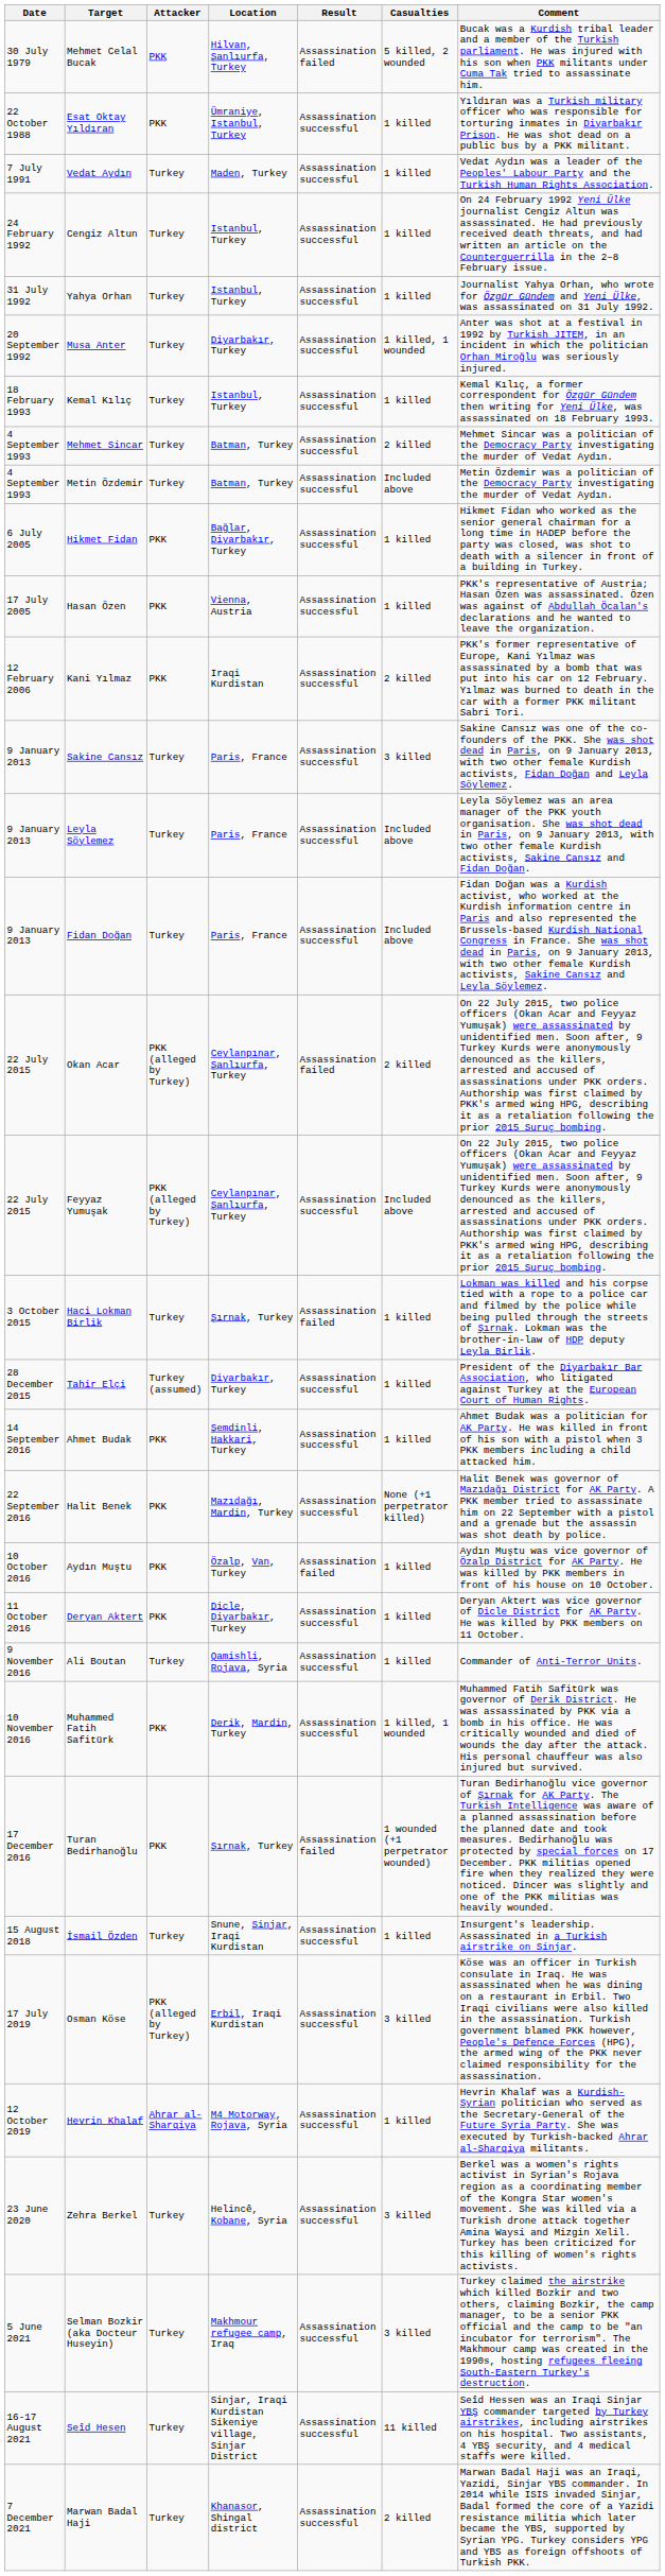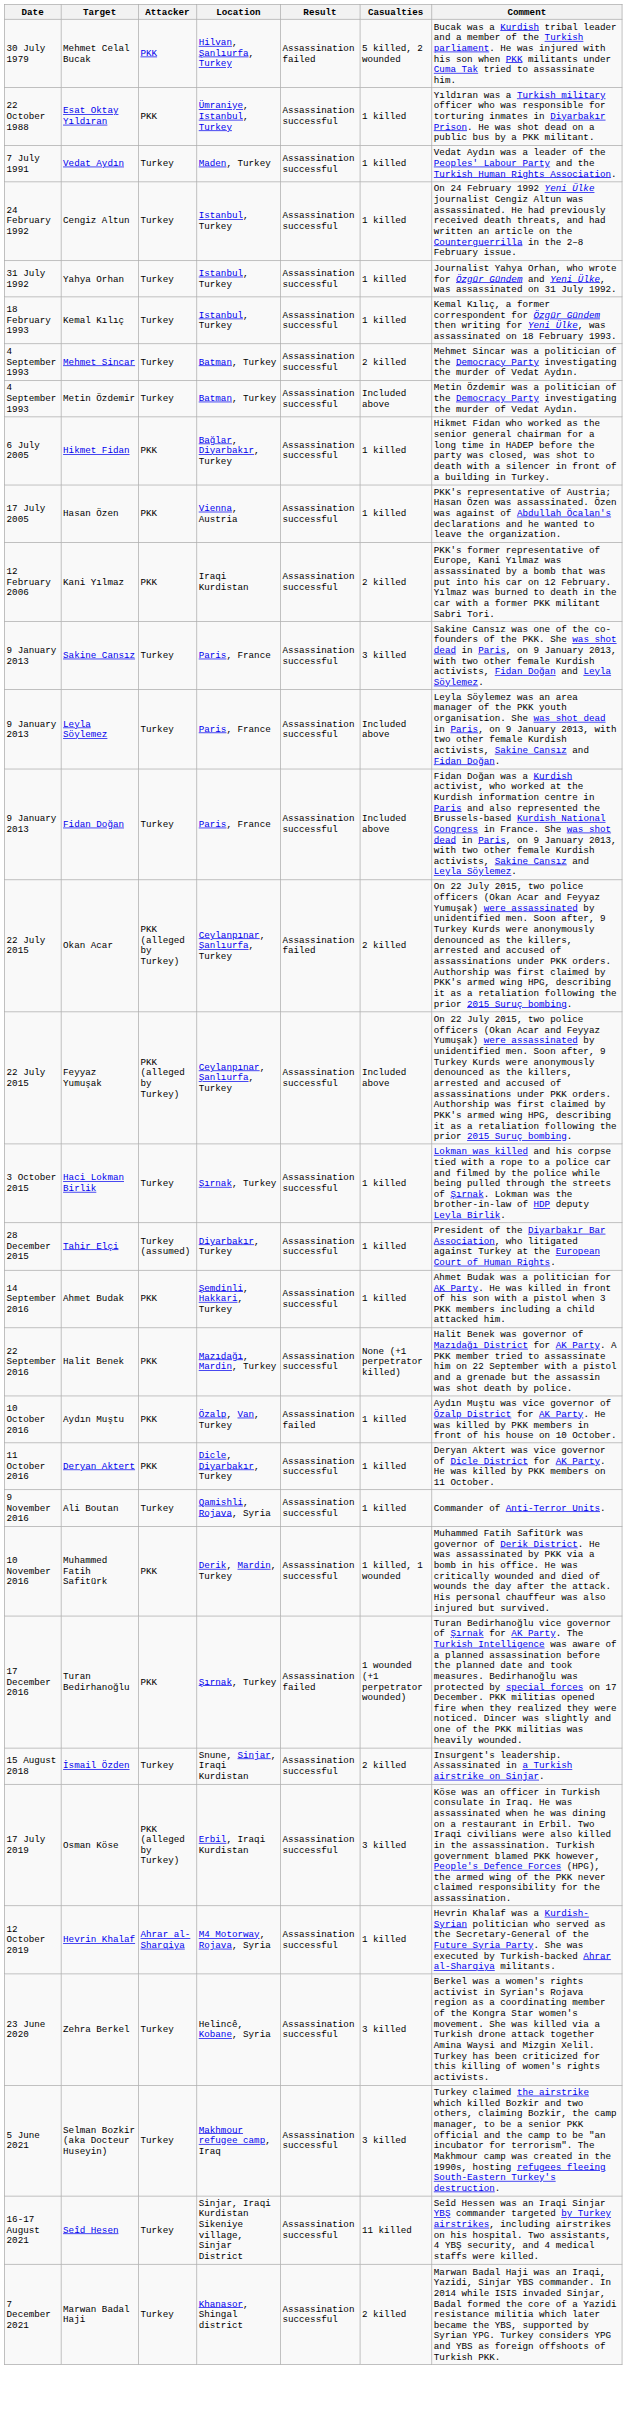 <table class="wikitable sortable">
 <tr>
 <th>Date</th>
 <th>Target</th>
 <th>Attacker</th>
 <th>Location</th>
 <th>Result</th>
 <th>Casualties</th>
 <th>Comment</th>
 </tr>
 <tr>
 <td>30 July 1979</td>
 <td>Mehmet Celal Bucak</td>
 <td><a href='#'>PKK</a></td>
 <td><a href='#'>Hilvan</a>, <a href='#'>Şanlıurfa</a>, <a href='#'>Turkey</a></td>
 <td>Assassination failed</td>
 <td>5 killed, 2 wounded</td>
 <td>Bucak was a <a href='#'>Kurdish</a> tribal leader and a member of the <a href='#'>Turkish parliament</a>. He was injured with his son when <a href='#'>PKK</a> militants under <a href='#'>Cuma Tak</a> tried to assassinate him.</td>
 </tr>
 <tr>
 <td>22 October 1988</td>
 <td><a href='#'>Esat Oktay Yıldıran</a></td>
 <td>PKK</td>
 <td><a href='#'>Ümraniye</a>, <a href='#'>Istanbul</a>, <a href='#'>Turkey</a></td>
 <td>Assassination successful</td>
 <td>1 killed</td>
 <td>Yıldıran was a <a href='#'>Turkish military</a> officer who was responsible for torturing inmates in <a href='#'>Diyarbakır Prison</a>. He was shot dead on a public bus by a PKK militant.</td>
 </tr>
 <tr>
 <td>7 July 1991</td>
 <td><a href='#'>Vedat Aydın</a></td>
 <td>Turkey</td>
 <td><a href='#'>Maden</a>, Turkey</td>
 <td>Assassination successful</td>
 <td>1 killed</td>
 <td>Vedat Aydın was a leader of the <a href='#'>Peoples' Labour Party</a> and the <a href='#'>Turkish Human Rights Association</a>.</td>
 </tr>
 <tr>
 <td>24 February 1992</td>
 <td>Cengiz Altun</td>
 <td>Turkey</td>
 <td><a href='#'>Istanbul</a>, Turkey</td>
 <td>Assassination successful</td>
 <td>1 killed</td>
 <td>On 24 February 1992 <em><a href='#'>Yeni Ülke</a></em> journalist Cengiz Altun was assassinated. He had previously received death threats, and had written an article on the <a href='#'>Counterguerrilla</a> in the 2–8 February issue.</td>
 </tr>
 <tr>
 <td>31 July 1992</td>
 <td>Yahya Orhan</td>
 <td>Turkey</td>
 <td><a href='#'>Istanbul</a>, Turkey</td>
 <td>Assassination successful</td>
 <td>1 killed</td>
 <td>Journalist Yahya Orhan, who wrote for <em><a href='#'>Özgür Gündem</a></em> and <em><a href='#'>Yeni Ülke</a></em>, was assassinated on 31 July 1992.</td>
-</tr>
-<tr>
-<td>20 September 1992</td>
-<td><a href='#'>Musa Anter</a></td>
-<td>Turkey</td>
-<td><a href='#'>Diyarbakır</a>, Turkey</td>
-<td>Assassination successful</td>
-<td>1 killed, 1 wounded</td>
-<td>Anter was shot at a festival in 1992 by <a href='#'>Turkish JITEM</a>, in an incident in which the politician <a href='#'>Orhan Miroğlu</a> was seriously injured.</td>
 </tr>
 <tr>
 <td>18 February 1993</td>
 <td>Kemal Kılıç</td>
 <td>Turkey</td>
 <td><a href='#'>Istanbul</a>, Turkey</td>
 <td>Assassination successful</td>
 <td>1 killed</td>
 <td>Kemal Kılıç, a former correspondent for <em><a href='#'>Özgür Gündem</a></em> then writing for <em><a href='#'>Yeni Ülke</a></em>, was assassinated on 18 February 1993.</td>
 </tr>
 <tr>
 <td>4 September 1993</td>
 <td><a href='#'>Mehmet Sincar</a></td>
 <td>Turkey</td>
 <td><a href='#'>Batman</a>, Turkey</td>
 <td>Assassination successful</td>
 <td>2 killed</td>
 <td>Mehmet Sincar was a politician of the <a href='#'>Democracy Party</a> investigating the murder of Vedat Aydın.</td>
 </tr>
 <tr>
 <td>4 September 1993</td>
 <td>Metin Özdemir</td>
 <td>Turkey</td>
 <td><a href='#'>Batman</a>, Turkey</td>
 <td>Assassination successful</td>
 <td>Included above</td>
 <td>Metin Özdemir was a politician of the <a href='#'>Democracy Party</a> investigating the murder of Vedat Aydın.</td>
 </tr>
 <tr>
 <td>6 July 2005</td>
 <td><a href='#'>Hikmet Fidan</a></td>
 <td>PKK</td>
 <td><a href='#'>Bağlar</a>, <a href='#'>Diyarbakır</a>, Turkey</td>
 <td>Assassination successful</td>
 <td>1 killed</td>
 <td>Hikmet Fidan who worked as the senior general chairman for a long time in HADEP before the party was closed, was shot to death with a silencer in front of a building in Turkey.</td>
 </tr>
 <tr>
 <td>17 July 2005</td>
 <td>Hasan Özen</td>
 <td>PKK</td>
 <td><a href='#'>Vienna</a>, Austria</td>
 <td>Assassination successful</td>
 <td>1 killed</td>
 <td>PKK's representative of Austria; Hasan Özen was assassinated. Özen was against of <a href='#'>Abdullah Öcalan's</a> declarations and he wanted to leave the organization.</td>
 </tr>
 <tr>
 <td>12 February 2006</td>
 <td>Kani Yılmaz</td>
 <td>PKK</td>
 <td>Iraqi Kurdistan</td>
 <td>Assassination successful</td>
 <td>2 killed</td>
 <td>PKK's former representative of Europe, Kani Yılmaz was assassinated by a bomb that was put into his car on 12 February. Yılmaz was burned to death in the car with a former PKK militant Sabri Tori.</td>
 </tr>
 <tr>
 <td>9 January 2013</td>
 <td><a href='#'>Sakine Cansız</a></td>
 <td>Turkey</td>
 <td><a href='#'>Paris</a>, France</td>
 <td>Assassination successful</td>
 <td>3 killed</td>
 <td>Sakine Cansız was one of the co-founders of the PKK. She <a href='#'>was shot dead</a> in <a href='#'>Paris</a>, on 9 January 2013, with two other female Kurdish activists, <a href='#'>Fidan Doğan</a> and <a href='#'>Leyla Söylemez</a>.</td>
 </tr>
 <tr>
 <td>9 January 2013</td>
 <td><a href='#'>Leyla Söylemez</a></td>
 <td>Turkey</td>
 <td><a href='#'>Paris</a>, France</td>
 <td>Assassination successful</td>
 <td>Included above</td>
 <td>Leyla Söylemez was an area manager of the PKK youth organisation. She <a href='#'>was shot dead</a> in <a href='#'>Paris</a>, on 9 January 2013, with two other female Kurdish activists, <a href='#'>Sakine Cansız</a> and <a href='#'>Fidan Doğan</a>.</td>
 </tr>
 <tr>
 <td>9 January 2013</td>
 <td><a href='#'>Fidan Doğan</a></td>
 <td>Turkey</td>
 <td><a href='#'>Paris</a>, France</td>
 <td>Assassination successful</td>
 <td>Included above</td>
 <td>Fidan Doğan was a <a href='#'>Kurdish</a> activist, who worked at the Kurdish information centre in <a href='#'>Paris</a> and also represented the Brussels-based <a href='#'>Kurdish National Congress</a> in France. She <a href='#'>was shot dead</a> in <a href='#'>Paris</a>, on 9 January 2013, with two other female Kurdish activists, <a href='#'>Sakine Cansız</a> and <a href='#'>Leyla Söylemez</a>.</td>
 </tr>
 <tr>
 <td>22 July 2015</td>
 <td>Okan Acar</td>
 <td>PKK (alleged by Turkey)</td>
 <td><a href='#'>Ceylanpınar</a>, <a href='#'>Şanlıurfa</a>, Turkey</td>
 <td>Assassination failed</td>
 <td>2 killed</td>
 <td>On 22 July 2015, two police officers (Okan Acar and Feyyaz Yumuşak) <a href='#'>were assassinated</a> by unidentified men. Soon after, 9 Turkey Kurds were anonymously denounced as the killers, arrested and accused of assassinations under PKK orders. Authorship was first claimed by PKK's armed wing HPG, describing it as a retaliation following the prior <a href='#'>2015 Suruç bombing</a>.</td>
 </tr>
 <tr>
 <td>22 July 2015</td>
 <td>Feyyaz Yumuşak</td>
 <td>PKK (alleged by Turkey)</td>
 <td><a href='#'>Ceylanpınar</a>, <a href='#'>Şanlıurfa</a>, Turkey</td>
 <td>Assassination successful</td>
 <td>Included above</td>
 <td>On 22 July 2015, two police officers (Okan Acar and Feyyaz Yumuşak) <a href='#'>were assassinated</a> by unidentified men. Soon after, 9 Turkey Kurds were anonymously denounced as the killers, arrested and accused of assassinations under PKK orders. Authorship was first claimed by PKK's armed wing HPG, describing it as a retaliation following the prior <a href='#'>2015 Suruç bombing</a>.</td>
 </tr>
 <tr>
 <td>3 October 2015</td>
 <td><a href='#'>Haci Lokman Birlik</a></td>
 <td>Turkey</td>
 <td><a href='#'>Şırnak</a>, Turkey</td>
-<td>Assassination failed</td>
+<td>Assassination successful</td>
 <td>1 killed</td>
 <td><a href='#'>Lokman was killed</a> and his corpse tied with a rope to a police car and filmed by the police while being pulled through the streets of <a href='#'>Şırnak</a>. Lokman was the brother-in-law of <a href='#'>HDP</a> deputy <a href='#'>Leyla Birlik</a>.</td>
 </tr>
 <tr>
 <td>28 December 2015</td>
 <td><a href='#'>Tahir Elçi</a></td>
 <td>Turkey (assumed)</td>
 <td><a href='#'>Diyarbakır</a>, Turkey</td>
 <td>Assassination successful</td>
 <td>1 killed</td>
 <td>President of the <a href='#'>Diyarbakır Bar Association</a>, who litigated against Turkey at the <a href='#'>European Court of Human Rights</a>.</td>
 </tr>
 <tr>
 <td>14 September 2016</td>
 <td>Ahmet Budak</td>
 <td>PKK</td>
 <td><a href='#'>Şemdinli</a>, <a href='#'>Hakkari</a>, Turkey</td>
 <td>Assassination successful</td>
 <td>1 killed</td>
 <td>Ahmet Budak was a politician for <a href='#'>AK Party</a>. He was killed in front of his son with a pistol when 3 PKK members including a child attacked him.</td>
 </tr>
 <tr>
 <td>22 September 2016</td>
 <td>Halit Benek</td>
 <td>PKK</td>
 <td><a href='#'>Mazıdağı</a>, <a href='#'>Mardin</a>, Turkey</td>
 <td>Assassination successful</td>
 <td>None (+1 perpetrator killed)</td>
 <td>Halit Benek was governor of <a href='#'>Mazıdağı District</a> for <a href='#'>AK Party</a>. A PKK member tried to assassinate him on 22 September with a pistol and a grenade but the assassin was shot death by police.</td>
 </tr>
 <tr>
 <td>10 October 2016</td>
 <td>Aydın Muştu</td>
 <td>PKK</td>
 <td><a href='#'>Özalp</a>, <a href='#'>Van</a>, Turkey</td>
 <td>Assassination failed</td>
 <td>1 killed</td>
 <td>Aydın Muştu was vice governor of <a href='#'>Özalp District</a> for <a href='#'>AK Party</a>. He was killed by PKK members in front of his house on 10 October.</td>
 </tr>
 <tr>
 <td>11 October 2016</td>
 <td><a href='#'>Deryan Aktert</a></td>
 <td>PKK</td>
 <td><a href='#'>Dicle</a>, <a href='#'>Diyarbakır</a>, Turkey</td>
 <td>Assassination successful</td>
 <td>1 killed</td>
 <td>Deryan Aktert was vice governor of <a href='#'>Dicle District</a> for <a href='#'>AK Party</a>. He was killed by PKK members on 11 October.</td>
 </tr>
 <tr>
 <td>9 November 2016</td>
 <td>Ali Boutan</td>
 <td>Turkey</td>
 <td><a href='#'>Qamishli</a>, <a href='#'>Rojava</a>, Syria</td>
 <td>Assassination successful</td>
 <td>1 killed</td>
 <td>Commander of <a href='#'>Anti-Terror Units</a>.</td>
 </tr>
 <tr>
 <td>10 November 2016</td>
 <td>Muhammed Fatih Safitürk</td>
 <td>PKK</td>
 <td><a href='#'>Derik</a>, <a href='#'>Mardin</a>, Turkey</td>
 <td>Assassination successful</td>
 <td>1 killed, 1 wounded</td>
 <td>Muhammed Fatih Safitürk was governor of <a href='#'>Derik District</a>. He was assassinated by PKK via a bomb in his office. He was critically wounded and died of wounds the day after the attack. His personal chauffeur was also injured but survived.</td>
 </tr>
 <tr>
 <td>17 December 2016</td>
 <td>Turan Bedirhanoğlu</td>
 <td>PKK</td>
 <td><a href='#'>Şırnak</a>, Turkey</td>
 <td>Assassination failed</td>
 <td>1 wounded (+1 perpetrator wounded)</td>
 <td>Turan Bedirhanoğlu vice governor of <a href='#'>Şırnak</a> for <a href='#'>AK Party</a>. The <a href='#'>Turkish Intelligence</a> was aware of a planned assassination before the planned date and took measures. Bedirhanoğlu was protected by <a href='#'>special forces</a> on 17 December. PKK militias opened fire when they realized they were noticed. Dincer was slightly and one of the PKK militias was heavily wounded.</td>
 </tr>
 <tr>
 <td>15 August 2018</td>
 <td><a href='#'>İsmail Özden</a></td>
 <td>Turkey</td>
 <td>Snune, <a href='#'>Sinjar</a>, Iraqi Kurdistan</td>
 <td>Assassination successful</td>
-<td>1 killed</td>
+<td>2 killed</td>
 <td>Insurgent's leadership. Assassinated in <a href='#'>a Turkish airstrike on Sinjar</a>.</td>
 </tr>
 <tr>
 <td>17 July 2019</td>
 <td>Osman Köse</td>
 <td>PKK (alleged by Turkey)</td>
 <td><a href='#'>Erbil</a>, Iraqi Kurdistan</td>
 <td>Assassination  successful</td>
 <td>3 killed</td>
 <td>Köse was an officer in Turkish consulate in Iraq. He was assassinated when he was dining on a restaurant in Erbil. Two Iraqi civilians were also killed in the assassination. Turkish government blamed PKK however, <a href='#'>People's Defence Forces</a> (HPG), the armed wing of the PKK never claimed responsibility for the assassination.</td>
 </tr>
 <tr>
 <td>12 October 2019</td>
 <td><a href='#'>Hevrin Khalaf</a></td>
 <td><a href='#'>Ahrar al-Sharqiya</a></td>
 <td><a href='#'>M4 Motorway</a>, <a href='#'>Rojava</a>, Syria</td>
 <td>Assassination successful</td>
 <td>1 killed</td>
 <td>Hevrin Khalaf was a <a href='#'>Kurdish-Syrian</a> politician who served as the Secretary-General of the <a href='#'>Future Syria Party</a>. She was executed by Turkish-backed <a href='#'>Ahrar al-Sharqiya</a> militants.</td>
 </tr>
 <tr>
 <td>23 June 2020</td>
 <td>Zehra Berkel</td>
 <td>Turkey</td>
 <td>Helincê, <a href='#'>Kobane</a>, Syria</td>
 <td>Assassination successful</td>
 <td>3 killed</td>
 <td>Berkel was a women's rights activist in Syrian's Rojava region as a coordinating member of the Kongra Star women's movement. She was killed via a Turkish drone attack together Amina Waysi and Mizgin Xelil. Turkey has been criticized for this killing of women's rights activists.</td>
 </tr>
 <tr>
 <td>5 June 2021</td>
 <td>Selman Bozkir (aka Docteur Huseyin)</td>
 <td>Turkey</td>
 <td><a href='#'>Makhmour refugee camp</a>, Iraq</td>
 <td>Assassination successful</td>
 <td>3 killed</td>
 <td>Turkey claimed <a href='#'>the airstrike</a> which killed Bozkir and two others, claiming Bozkir, the camp manager, to be a senior PKK official and the camp to be "an incubator for terrorism". The Makhmour camp was created in the 1990s, hosting <a href='#'>refugees fleeing South-Eastern Turkey's destruction</a>.</td>
 </tr>
 <tr>
 <td>16-17 August 2021</td>
 <td><a href='#'>Seîd Hesen</a></td>
 <td>Turkey</td>
 <td>Sinjar, Iraqi Kurdistan Sikeniye village, Sinjar District</td>
 <td>Assassination successful</td>
 <td>11 killed</td>
 <td>Seîd Hessen was an Iraqi Sinjar <a href='#'>YBŞ</a> commander targeted <a href='#'>by Turkey airstrikes</a>, including airstrikes on his hospital. Two assistants, 4 YBŞ security, and 4 medical staffs were killed.</td>
 </tr>
 <tr>
 <td>7 December 2021</td>
 <td>Marwan Badal Haji</td>
 <td>Turkey</td>
 <td><a href='#'>Khanasor</a>, Shingal district</td>
 <td>Assassination successful</td>
 <td>2 killed</td>
 <td>Marwan Badal Haji was an Iraqi, Yazidi, Sinjar YBS commander. In 2014 while ISIS invaded Sinjar, Badal formed the core of a Yazidi resistance militia which later became the YBS, supported by Syrian YPG. Turkey considers YPG and YBS as foreign offshoots of Turkish PKK.</td>
 </tr>
 </table>
